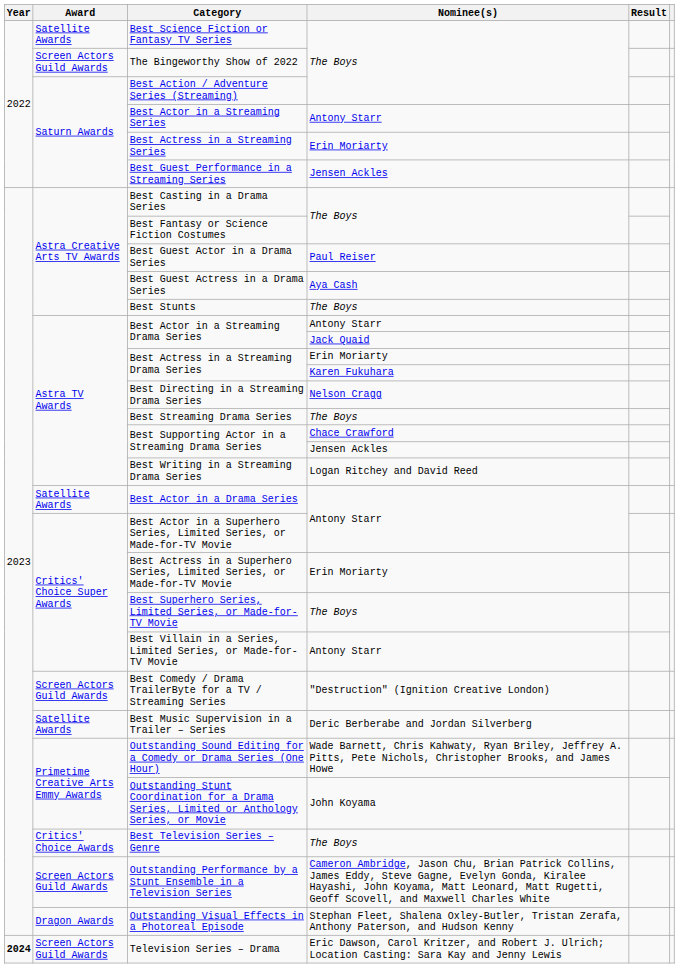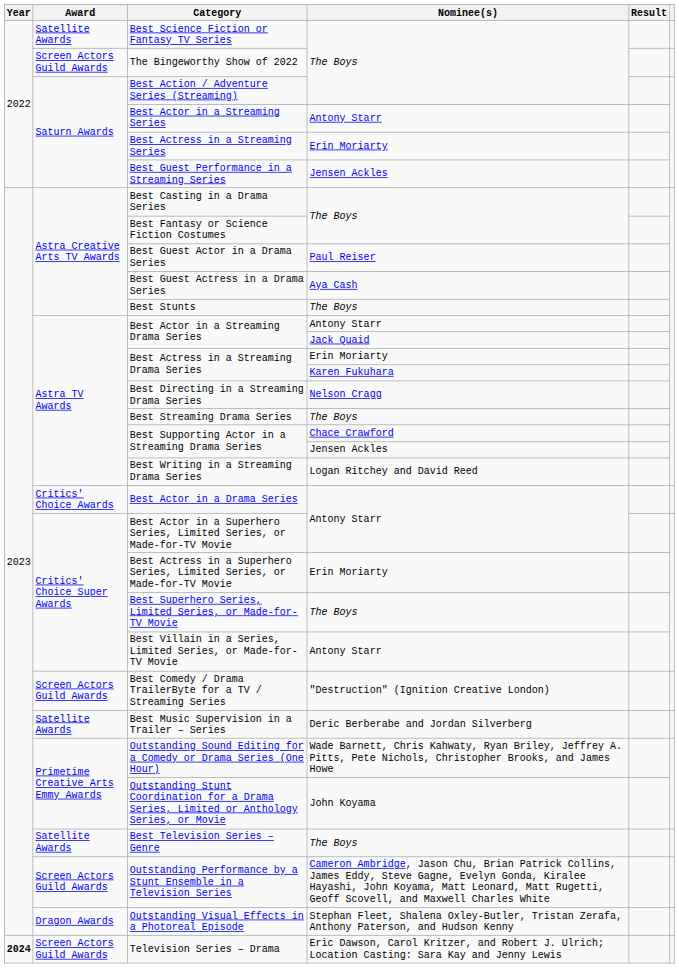 <table class="wikitable sortable">
 <tr>
 <th>Year</th>
 <th>Award</th>
 <th>Category</th>
 <th>Nominee(s)</th>
 <th>Result</th>
 <th class="unsortable"></th>
 </tr>
 <tr>
 <td style="text-align: center;" rowspan="6">2022</td>
 <td><a href='#'>Satellite Awards</a></td>
 <td><a href='#'>Best Science Fiction or Fantasy TV Series</a></td>
 <td rowspan="3"><em>The Boys</em></td>
 <td></td>
 <td style="text-align: center;"></td>
 </tr>
 <tr>
 <td><a href='#'>Screen Actors Guild Awards</a></td>
 <td>The Bingeworthy Show of 2022</td>
 <td></td>
 <td style="text-align: center;"></td>
 </tr>
 <tr>
 <td rowspan="4"><a href='#'>Saturn Awards</a></td>
 <td><a href='#'>Best Action / Adventure Series (Streaming)</a></td>
 <td></td>
 <td rowspan="4" style="text-align: center;"><br></td>
 </tr>
 <tr>
 <td><a href='#'>Best Actor in a Streaming Series</a></td>
 <td><a href='#'>Antony Starr</a></td>
 <td></td>
 </tr>
 <tr>
 <td><a href='#'>Best Actress in a Streaming Series</a></td>
 <td><a href='#'>Erin Moriarty</a></td>
 <td></td>
 </tr>
 <tr>
 <td><a href='#'>Best Guest Performance in a Streaming Series</a></td>
 <td><a href='#'>Jensen Ackles</a></td>
 <td></td>
 </tr>
 <tr>
 <td style="text-align: center;" rowspan="26">2023</td>
 <td rowspan="5"><a href='#'>Astra Creative Arts TV Awards</a></td>
 <td>Best Casting in a Drama Series</td>
 <td rowspan="2"><em>The Boys</em></td>
 <td></td>
 <td rowspan="14" style="text-align: center;"><br></td>
 </tr>
 <tr>
 <td>Best Fantasy or Science Fiction Costumes</td>
 <td></td>
 </tr>
 <tr>
 <td>Best Guest Actor in a Drama Series</td>
 <td><a href='#'>Paul Reiser</a></td>
 <td></td>
 </tr>
 <tr>
 <td>Best Guest Actress in a Drama Series</td>
 <td><a href='#'>Aya Cash</a></td>
 <td></td>
 </tr>
 <tr>
 <td>Best Stunts</td>
 <td><em>The Boys</em></td>
 <td></td>
 </tr>
 <tr>
 <td rowspan="9"><a href='#'>Astra TV Awards</a></td>
 <td rowspan="2">Best Actor in a Streaming Drama Series</td>
 <td>Antony Starr</td>
 <td></td>
 </tr>
 <tr>
 <td><a href='#'>Jack Quaid</a></td>
 <td></td>
 </tr>
 <tr>
 <td rowspan="2">Best Actress in a Streaming Drama Series</td>
 <td>Erin Moriarty</td>
 <td></td>
 </tr>
 <tr>
 <td><a href='#'>Karen Fukuhara</a></td>
 <td></td>
 </tr>
 <tr>
 <td>Best Directing in a Streaming Drama Series</td>
 <td><a href='#'>Nelson Cragg</a> </td>
 <td></td>
 </tr>
 <tr>
 <td>Best Streaming Drama Series</td>
 <td><em>The Boys</em></td>
 <td></td>
 </tr>
 <tr>
 <td rowspan="2">Best Supporting Actor in a Streaming Drama Series</td>
 <td><a href='#'>Chace Crawford</a></td>
 <td></td>
 </tr>
 <tr>
 <td>Jensen Ackles</td>
 <td></td>
 </tr>
 <tr>
 <td>Best Writing in a Streaming Drama Series</td>
 <td>Logan Ritchey and David Reed </td>
 <td></td>
 </tr>
 <tr>
-<td><a href='#'>Satellite Awards</a></td>
+<td><a href='#'>Critics' Choice Awards</a></td>
 <td><a href='#'>Best Actor in a Drama Series</a></td>
 <td rowspan="2">Antony Starr</td>
 <td></td>
 <td style="text-align: center;"></td>
 </tr>
 <tr>
 <td rowspan="4"><a href='#'>Critics' Choice Super Awards</a></td>
 <td>Best Actor in a Superhero Series, Limited Series, or Made-for-TV Movie</td>
 <td></td>
 <td rowspan="4" style="text-align: center;"><br></td>
 </tr>
 <tr>
 <td>Best Actress in a Superhero Series, Limited Series, or Made-for-TV Movie</td>
 <td>Erin Moriarty</td>
 <td></td>
 </tr>
 <tr>
 <td><a href='#'>Best Superhero Series, Limited Series, or Made-for-TV Movie</a></td>
 <td><em>The Boys</em></td>
 <td></td>
 </tr>
 <tr>
 <td>Best Villain in a Series, Limited Series, or Made-for-TV Movie</td>
 <td>Antony Starr</td>
 <td></td>
 </tr>
 <tr>
 <td><a href='#'>Screen Actors Guild Awards</a></td>
 <td>Best Comedy / Drama TrailerByte for a TV / Streaming Series</td>
 <td>"Destruction" (Ignition Creative London)</td>
 <td></td>
 <td style="text-align:center;"></td>
 </tr>
 <tr>
 <td><a href='#'>Satellite Awards</a></td>
 <td>Best Music Supervision in a Trailer – Series</td>
 <td>Deric Berberabe and Jordan Silverberg </td>
 <td></td>
 <td style="text-align: center;"></td>
 </tr>
 <tr>
 <td rowspan="2"><a href='#'>Primetime Creative Arts Emmy Awards</a></td>
 <td><a href='#'>Outstanding Sound Editing for a Comedy or Drama Series (One Hour)</a></td>
 <td>Wade Barnett, Chris Kahwaty, Ryan Briley, Jeffrey A. Pitts, Pete Nichols, Christopher Brooks, and James Howe </td>
 <td></td>
 <td rowspan="2" style="text-align: center;"><br></td>
 </tr>
 <tr>
 <td><a href='#'>Outstanding Stunt Coordination for a Drama Series, Limited or Anthology Series, or Movie</a></td>
 <td>John Koyama</td>
 <td></td>
 </tr>
 <tr>
-<td><a href='#'>Critics' Choice Awards</a></td>
+<td><a href='#'>Satellite Awards</a></td>
 <td><a href='#'>Best Television Series – Genre</a></td>
 <td><em>The Boys</em></td>
 <td></td>
 <td style="text-align: center;"></td>
 </tr>
 <tr>
 <td><a href='#'>Screen Actors Guild Awards</a></td>
 <td><a href='#'>Outstanding Performance by a Stunt Ensemble in a Television Series</a></td>
 <td><a href='#'>Cameron Ambridge</a>, Jason Chu, Brian Patrick Collins, James Eddy, Steve Gagne, Evelyn Gonda, Kiralee Hayashi, John Koyama, Matt Leonard, Matt Rugetti, Geoff Scovell, and Maxwell Charles White</td>
 <td></td>
 <td style="text-align: center;"></td>
 </tr>
 <tr>
 <td><a href='#'>Dragon Awards</a></td>
 <td><a href='#'>Outstanding Visual Effects in a Photoreal Episode</a></td>
 <td>Stephan Fleet, Shalena Oxley-Butler, Tristan Zerafa, Anthony Paterson, and Hudson Kenny </td>
 <td></td>
 <td style="text-align: center;"></td>
 </tr>
 <tr>
 <td style="text-align: center;"><strong>2024</strong></td>
 <td><a href='#'>Screen Actors Guild Awards</a></td>
 <td>Television Series – Drama</td>
 <td>Eric Dawson, Carol Kritzer, and Robert J. Ulrich; Location Casting: Sara Kay and Jenny Lewis</td>
 <td></td>
 <td style="text-align: center;"></td>
 </tr>
 </table>
